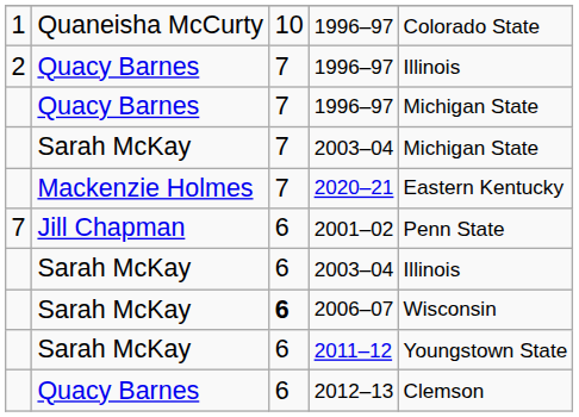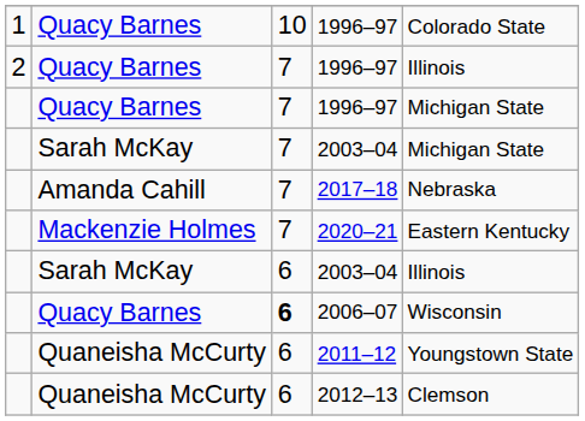 <table class="wikitable">
 <tr>
 </tr>
 <tr>
 <td>1</td>
-<td>Quaneisha McCurty</td>
+<td><a href='#'>Quacy Barnes</a></td>
 <td>10</td>
 <td style="font-size:80%;">1996–97</td>
 <td style="font-size:80%;">Colorado State</td>
 </tr>
 <tr>
 <td>2</td>
 <td><a href='#'>Quacy Barnes</a></td>
 <td>7</td>
 <td style="font-size:80%;">1996–97</td>
 <td style="font-size:80%;">Illinois</td>
 </tr>
 <tr>
 <td></td>
 <td><a href='#'>Quacy Barnes</a></td>
 <td>7</td>
 <td style="font-size:80%;">1996–97</td>
 <td style="font-size:80%;">Michigan State</td>
 </tr>
 <tr>
 <td></td>
 <td>Sarah McKay</td>
 <td>7</td>
 <td style="font-size:80%;">2003–04</td>
 <td style="font-size:80%;">Michigan State</td>
 </tr>
 <tr>
 <td></td>
+<td>Amanda Cahill</td>
+<td>7</td>
+<td style="font-size:80%;"><a href='#'>2017–18</a></td>
+<td style="font-size:80%;">Nebraska</td>
+</tr>
+<tr>
+<td></td>
 <td><a href='#'>Mackenzie Holmes</a></td>
 <td>7</td>
 <td style="font-size:80%;"><a href='#'>2020–21</a></td>
 <td style="font-size:80%;">Eastern Kentucky</td>
-</tr>
-<tr>
-<td>7</td>
-<td><a href='#'>Jill Chapman</a></td>
-<td>6</td>
-<td style="font-size:80%;">2001–02</td>
-<td style="font-size:80%;">Penn State</td>
 </tr>
 <tr>
 <td></td>
 <td>Sarah McKay</td>
 <td>6</td>
 <td style="font-size:80%;">2003–04</td>
 <td style="font-size:80%;">Illinois</td>
 </tr>
 <tr>
 <td></td>
-<td>Sarah McKay</td>
+<td><a href='#'>Quacy Barnes</a></td>
 <td><strong>6</strong></td>
 <td style="font-size:80%;">2006–07</td>
 <td style="font-size:80%;">Wisconsin</td>
 </tr>
 <tr>
 <td></td>
-<td>Sarah McKay</td>
+<td>Quaneisha McCurty</td>
 <td>6</td>
 <td style="font-size:80%;"><a href='#'>2011–12</a></td>
 <td style="font-size:80%;">Youngstown State</td>
 </tr>
 <tr>
 <td></td>
-<td><a href='#'>Quacy Barnes</a></td>
+<td>Quaneisha McCurty</td>
 <td>6</td>
 <td style="font-size:80%;">2012–13</td>
 <td style="font-size:80%;">Clemson</td>
 </tr>
 </table>
